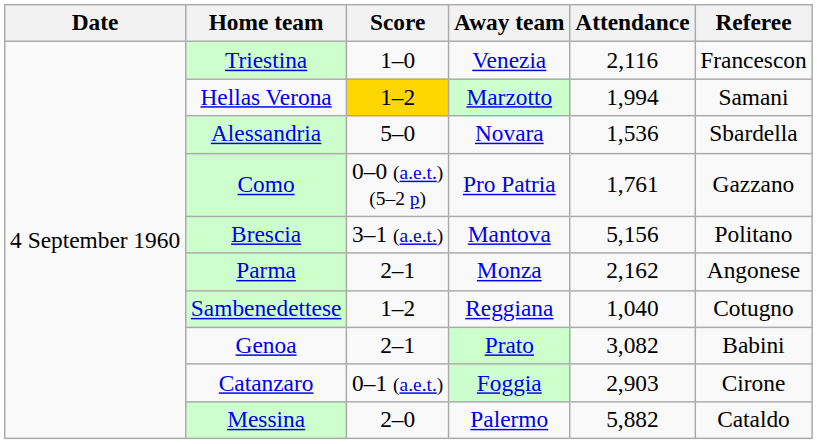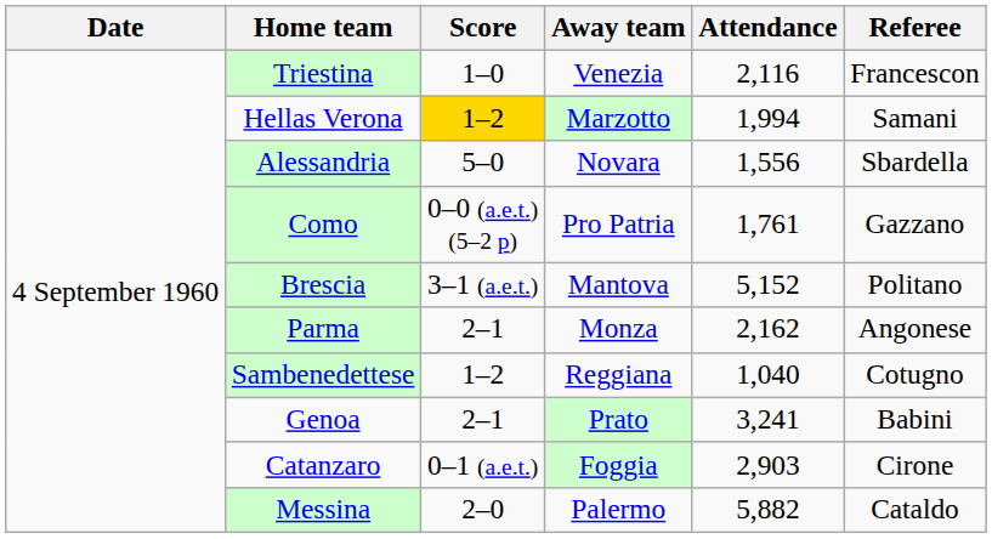 <table class="wikitable" style="text-align: center">
 <tr>
 <th>Date</th>
 <th>Home team</th>
 <th>Score</th>
 <th>Away team</th>
 <th>Attendance</th>
 <th>Referee</th>
 </tr>
 <tr>
 <td rowspan=10>4 September 1960</td>
 <td bgcolor="ccffcc"><a href='#'>Triestina</a></td>
 <td>1–0</td>
 <td><a href='#'>Venezia</a></td>
 <td>2,116</td>
 <td>Francescon</td>
 </tr>
 <tr>
 <td><a href='#'>Hellas Verona</a></td>
 <td style="background: gold;">1–2</td>
 <td bgcolor="ccffcc"><a href='#'>Marzotto</a></td>
 <td>1,994</td>
 <td>Samani</td>
 </tr>
 <tr>
 <td bgcolor="ccffcc"><a href='#'>Alessandria</a></td>
 <td>5–0</td>
 <td><a href='#'>Novara</a></td>
-<td>1,536</td>
+<td>1,556</td>
 <td>Sbardella</td>
 </tr>
 <tr>
 <td bgcolor="ccffcc"><a href='#'>Como</a></td>
 <td>0–0 <small>(<a href='#'>a.e.t.</a>)<br>(5–2 <a href='#'>p</a>)</small></td>
 <td><a href='#'>Pro Patria</a></td>
 <td>1,761</td>
 <td>Gazzano</td>
 </tr>
 <tr>
 <td bgcolor="ccffcc"><a href='#'>Brescia</a></td>
 <td>3–1 <small>(<a href='#'>a.e.t.</a>)</small></td>
 <td><a href='#'>Mantova</a></td>
-<td>5,156</td>
+<td>5,152</td>
 <td>Politano</td>
 </tr>
 <tr>
 <td bgcolor="ccffcc"><a href='#'>Parma</a></td>
 <td>2–1</td>
 <td><a href='#'>Monza</a></td>
 <td>2,162</td>
 <td>Angonese</td>
 </tr>
 <tr>
 <td bgcolor="ccffcc"><a href='#'>Sambenedettese</a></td>
 <td>1–2</td>
 <td><a href='#'>Reggiana</a></td>
 <td>1,040</td>
 <td>Cotugno</td>
 </tr>
 <tr>
 <td><a href='#'>Genoa</a></td>
 <td>2–1</td>
 <td bgcolor="ccffcc"><a href='#'>Prato</a></td>
-<td>3,082</td>
+<td>3,241</td>
 <td>Babini</td>
 </tr>
 <tr>
 <td><a href='#'>Catanzaro</a></td>
 <td>0–1 <small>(<a href='#'>a.e.t.</a>)</small></td>
 <td bgcolor="ccffcc"><a href='#'>Foggia</a></td>
 <td>2,903</td>
 <td>Cirone</td>
 </tr>
 <tr>
 <td bgcolor="ccffcc"><a href='#'>Messina</a></td>
 <td>2–0</td>
 <td><a href='#'>Palermo</a></td>
 <td>5,882</td>
 <td>Cataldo</td>
 </tr>
 </table>
